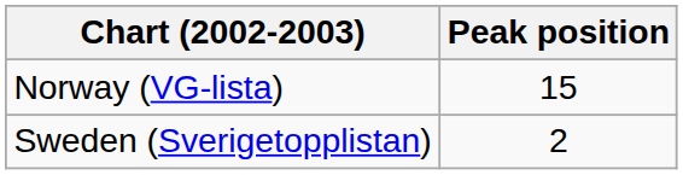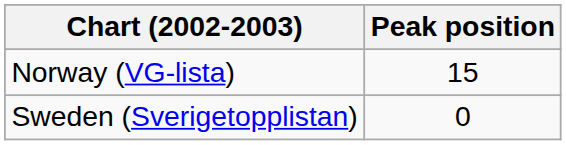 <table class="wikitable">
 <tr>
 <th>Chart (2002-2003)</th>
 <th>Peak position</th>
 </tr>
 <tr>
 <td>Norway (<a href='#'>VG-lista</a>)</td>
 <td align="center">15</td>
 </tr>
 <tr>
 <td>Sweden (<a href='#'>Sverigetopplistan</a>)</td>
-<td align="center">2</td>
+<td align="center">0</td>
 </tr>
 </table>
